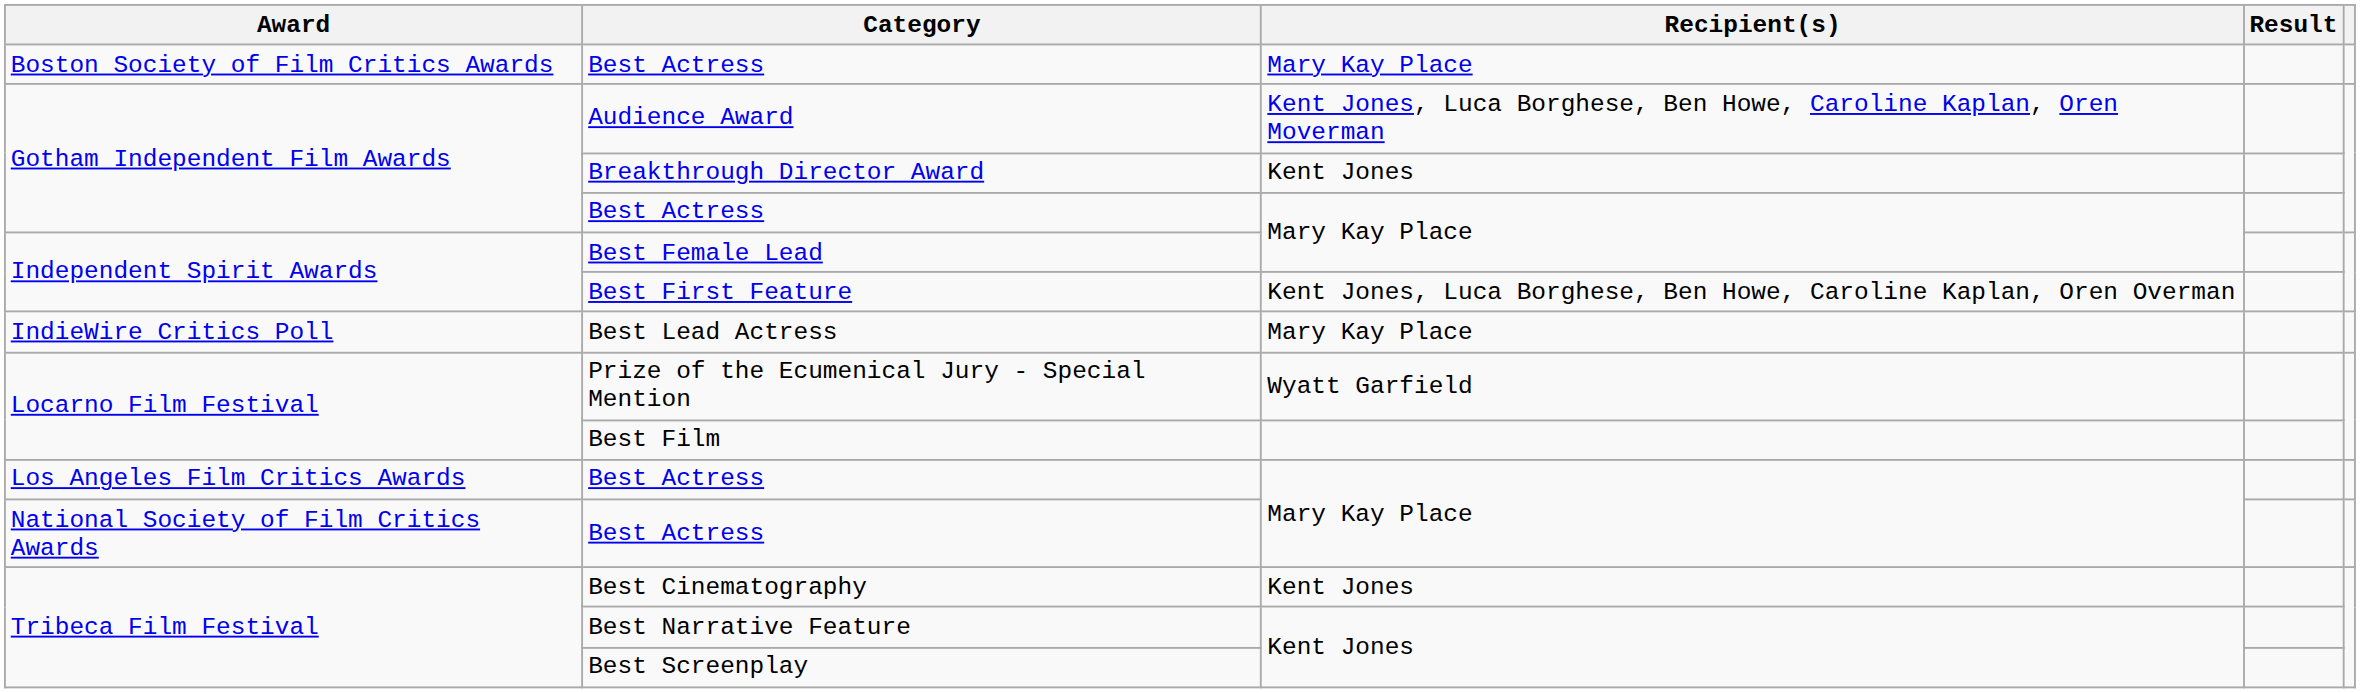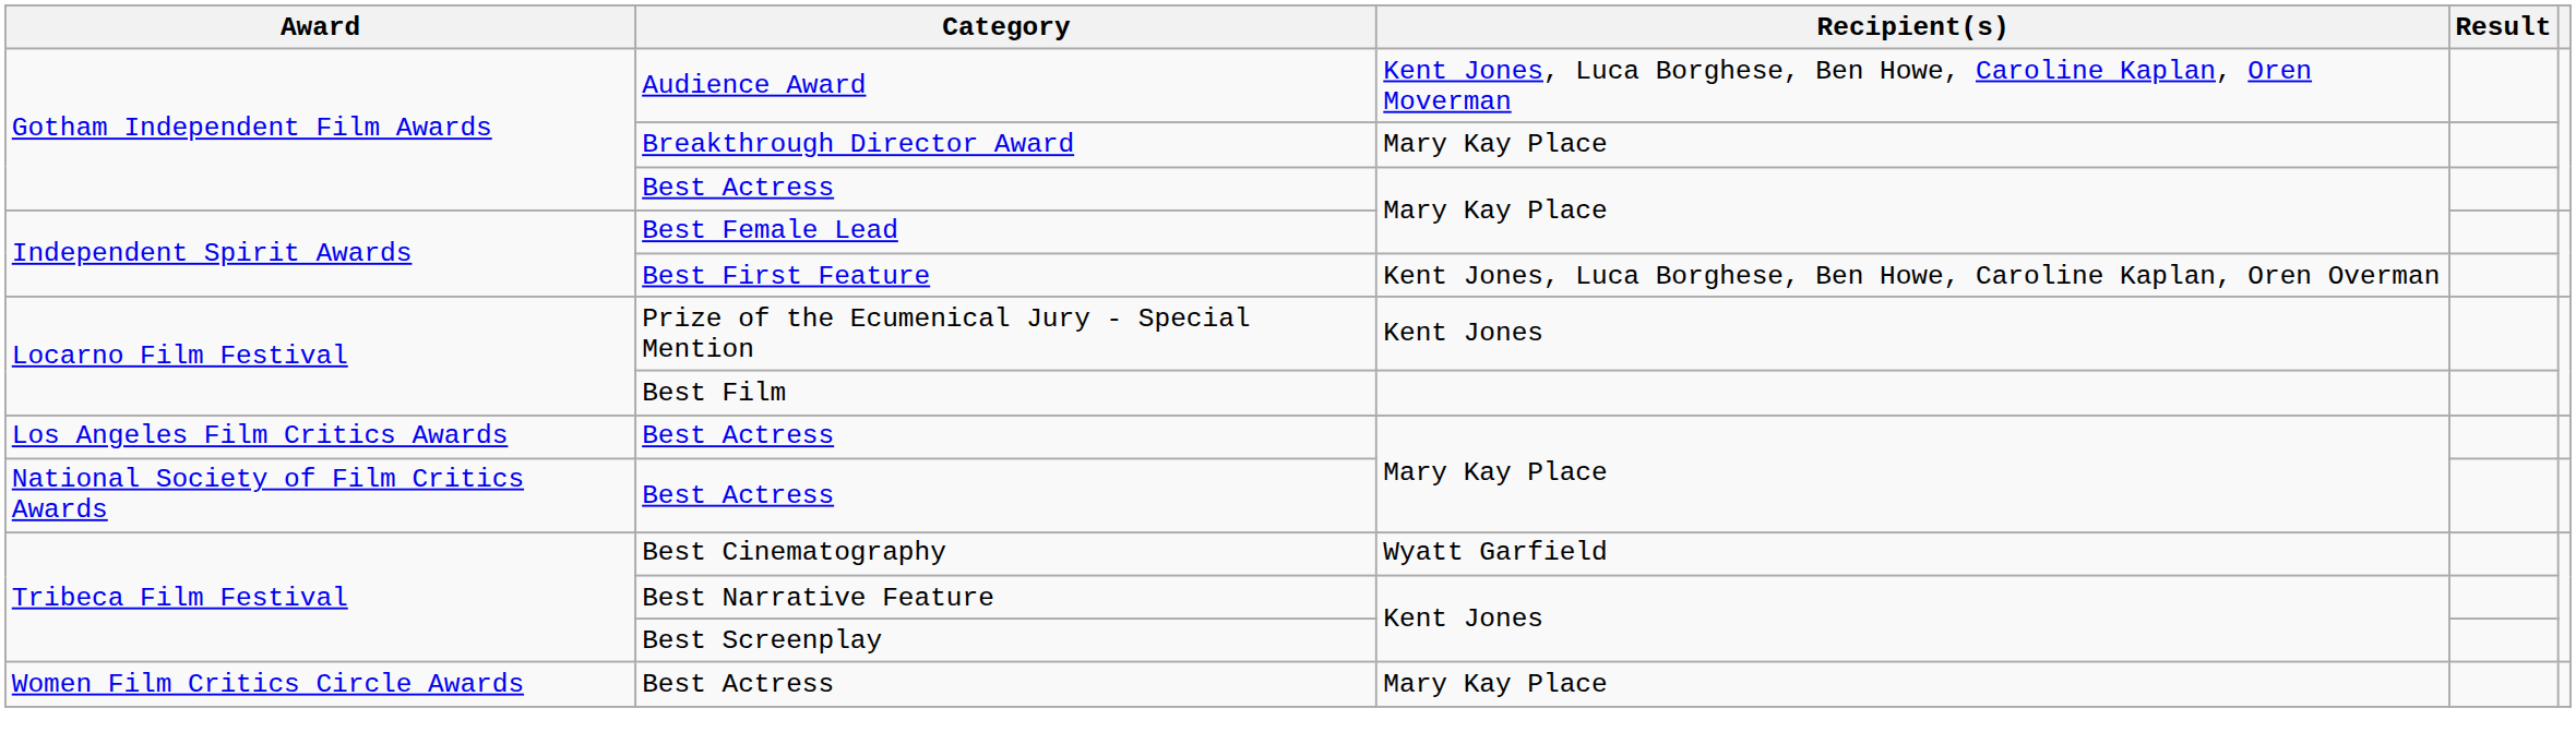 <table class="wikitable sortable plainrowheaders">
 <tr>
 <th scope="col">Award</th>
 <th scope="col">Category</th>
 <th scope="col">Recipient(s)</th>
 <th scope="col">Result</th>
 <th scope="col" class="unsortable"></th>
-</tr>
-<tr>
-<td><a href='#'>Boston Society of Film Critics Awards</a></td>
-<td><a href='#'>Best Actress</a></td>
-<td><a href='#'>Mary Kay Place</a></td>
-<td></td>
-<td></td>
 </tr>
 <tr>
 <td rowspan="3"><a href='#'>Gotham Independent Film Awards</a></td>
 <td><a href='#'>Audience Award</a></td>
 <td><a href='#'>Kent Jones</a>, Luca Borghese, Ben Howe, <a href='#'>Caroline Kaplan</a>, <a href='#'>Oren Moverman</a></td>
 <td></td>
 <td rowspan="3"></td>
 </tr>
 <tr>
 <td><a href='#'>Breakthrough Director Award</a></td>
-<td>Kent Jones</td>
+<td>Mary Kay Place</td>
 <td></td>
 </tr>
 <tr>
 <td><a href='#'>Best Actress</a></td>
 <td rowspan="2">Mary Kay Place</td>
 <td></td>
 </tr>
 <tr>
 <td rowspan="2"><a href='#'>Independent Spirit Awards</a></td>
 <td><a href='#'>Best Female Lead</a></td>
 <td></td>
 <td rowspan="2"></td>
 </tr>
 <tr>
 <td><a href='#'>Best First Feature</a></td>
 <td>Kent Jones, Luca Borghese, Ben Howe, Caroline Kaplan, Oren Overman</td>
 <td></td>
 </tr>
 <tr>
-<td><a href='#'>IndieWire Critics Poll</a></td>
-<td>Best Lead Actress</td>
-<td>Mary Kay Place</td>
-<td></td>
-<td></td>
-</tr>
-<tr>
 <td rowspan="2"><a href='#'>Locarno Film Festival</a></td>
 <td>Prize of the Ecumenical Jury - Special Mention</td>
-<td>Wyatt Garfield</td>
+<td>Kent Jones</td>
 <td></td>
 <td rowspan="2"></td>
 </tr>
 <tr>
 <td>Best Film</td>
 <td></td>
 <td></td>
 </tr>
 <tr>
 <td><a href='#'>Los Angeles Film Critics Awards</a></td>
 <td><a href='#'>Best Actress</a></td>
 <td rowspan="2">Mary Kay Place</td>
 <td></td>
 <td></td>
 </tr>
 <tr>
 <td><a href='#'>National Society of Film Critics Awards</a></td>
 <td><a href='#'>Best Actress</a></td>
 <td></td>
 <td></td>
 </tr>
 <tr>
 <td rowspan="3"><a href='#'>Tribeca Film Festival</a></td>
 <td>Best Cinematography</td>
-<td>Kent Jones</td>
+<td>Wyatt Garfield</td>
 <td></td>
 <td rowspan="3"></td>
 </tr>
 <tr>
 <td>Best Narrative Feature</td>
 <td rowspan="2">Kent Jones</td>
 <td></td>
 </tr>
 <tr>
 <td>Best Screenplay</td>
 <td></td>
 </tr>
+<tr>
+<td><a href='#'>Women Film Critics Circle Awards</a></td>
+<td>Best Actress</td>
+<td>Mary Kay Place</td>
+<td></td>
+<td></td>
+</tr>
 </table>
